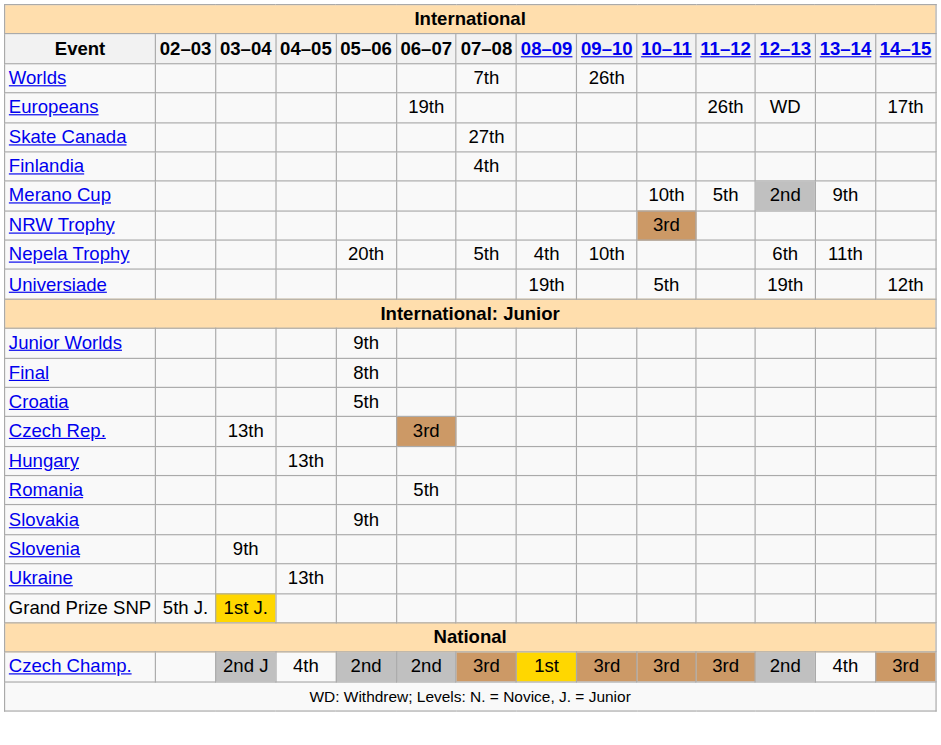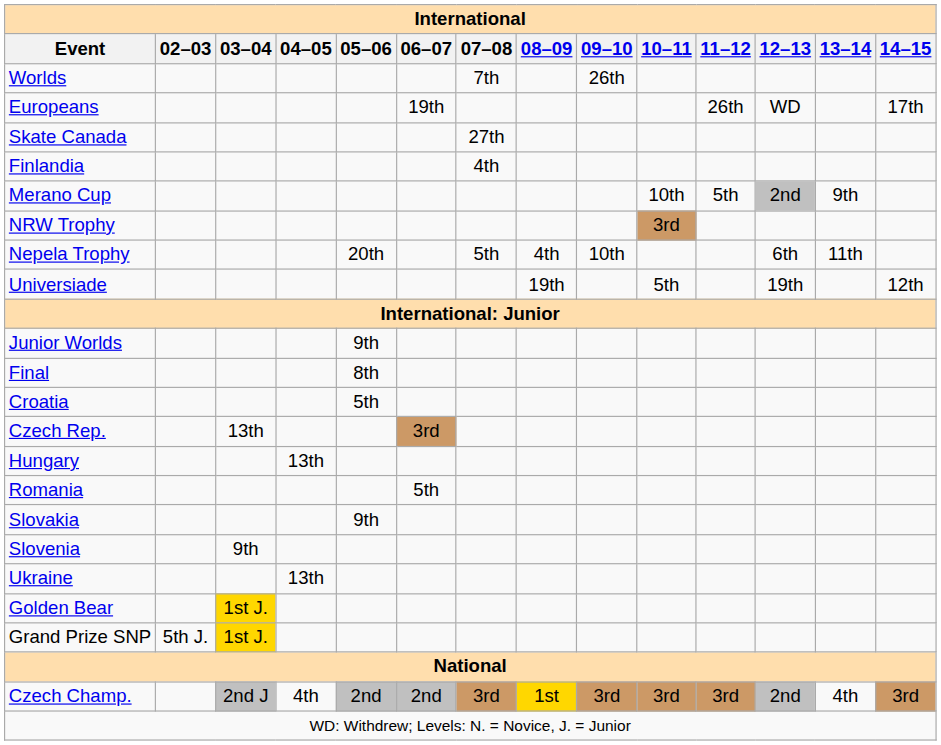 <table class="wikitable" style="text-align:center">
 <tr>
 <th colspan="14" style="background-color: #ffdead; " align="center">International</th>
 </tr>
 <tr>
 <th>Event</th>
 <th>02–03</th>
 <th>03–04</th>
 <th>04–05</th>
 <th>05–06</th>
 <th>06–07</th>
 <th>07–08</th>
 <th><a href='#'>08–09</a></th>
 <th><a href='#'>09–10</a></th>
 <th><a href='#'>10–11</a></th>
 <th><a href='#'>11–12</a></th>
 <th><a href='#'>12–13</a></th>
 <th><a href='#'>13–14</a></th>
 <th><a href='#'>14–15</a></th>
 </tr>
 <tr>
 <td align=left><a href='#'>Worlds</a></td>
 <td></td>
 <td></td>
 <td></td>
 <td></td>
 <td></td>
 <td>7th</td>
 <td></td>
 <td>26th</td>
 <td></td>
 <td></td>
 <td></td>
 <td></td>
 <td></td>
 </tr>
 <tr>
 <td align=left><a href='#'>Europeans</a></td>
 <td></td>
 <td></td>
 <td></td>
 <td></td>
 <td>19th</td>
 <td></td>
 <td></td>
 <td></td>
 <td></td>
 <td>26th</td>
 <td>WD</td>
 <td></td>
 <td>17th</td>
 </tr>
 <tr>
 <td align=left> <a href='#'>Skate Canada</a></td>
 <td></td>
 <td></td>
 <td></td>
 <td></td>
 <td></td>
 <td>27th</td>
 <td></td>
 <td></td>
 <td></td>
 <td></td>
 <td></td>
 <td></td>
 <td></td>
 </tr>
 <tr>
 <td align="left"><a href='#'>Finlandia</a></td>
 <td></td>
 <td></td>
 <td></td>
 <td></td>
 <td></td>
 <td>4th</td>
 <td></td>
 <td></td>
 <td></td>
 <td></td>
 <td></td>
 <td></td>
 <td></td>
 </tr>
 <tr>
 <td align="left"><a href='#'>Merano Cup</a></td>
 <td></td>
 <td></td>
 <td></td>
 <td></td>
 <td></td>
 <td></td>
 <td></td>
 <td></td>
 <td>10th</td>
 <td>5th</td>
 <td bgcolor="silver">2nd</td>
 <td>9th</td>
 <td></td>
 </tr>
 <tr>
 <td align="left"><a href='#'>NRW Trophy</a></td>
 <td></td>
 <td></td>
 <td></td>
 <td></td>
 <td></td>
 <td></td>
 <td></td>
 <td></td>
 <td bgcolor="cc9966">3rd</td>
 <td></td>
 <td></td>
 <td></td>
 <td></td>
 </tr>
 <tr>
 <td align="left"><a href='#'>Nepela Trophy</a></td>
 <td></td>
 <td></td>
 <td></td>
 <td>20th</td>
 <td></td>
 <td>5th</td>
 <td>4th</td>
 <td>10th</td>
 <td></td>
 <td></td>
 <td>6th</td>
 <td>11th</td>
 <td></td>
 </tr>
 <tr>
 <td align="left"><a href='#'>Universiade</a></td>
 <td></td>
 <td></td>
 <td></td>
 <td></td>
 <td></td>
 <td></td>
 <td>19th</td>
 <td></td>
 <td>5th</td>
 <td></td>
 <td>19th</td>
 <td></td>
 <td>12th</td>
 </tr>
 <tr>
 <th colspan="14" style="background-color: #ffdead; " align="center">International: Junior</th>
 </tr>
 <tr>
 <td align="left"><a href='#'>Junior Worlds</a></td>
 <td></td>
 <td></td>
 <td></td>
 <td>9th</td>
 <td></td>
 <td></td>
 <td></td>
 <td></td>
 <td></td>
 <td></td>
 <td></td>
 <td></td>
 <td></td>
 </tr>
 <tr>
 <td align="left"> <a href='#'>Final</a></td>
 <td></td>
 <td></td>
 <td></td>
 <td>8th</td>
 <td></td>
 <td></td>
 <td></td>
 <td></td>
 <td></td>
 <td></td>
 <td></td>
 <td></td>
 <td></td>
 </tr>
 <tr>
 <td align="left"> <a href='#'>Croatia</a></td>
 <td></td>
 <td></td>
 <td></td>
 <td>5th</td>
 <td></td>
 <td></td>
 <td></td>
 <td></td>
 <td></td>
 <td></td>
 <td></td>
 <td></td>
 <td></td>
 </tr>
 <tr>
 <td align="left"> <a href='#'>Czech Rep.</a></td>
 <td></td>
 <td>13th</td>
 <td></td>
 <td></td>
 <td bgcolor="cc9966">3rd</td>
 <td></td>
 <td></td>
 <td></td>
 <td></td>
 <td></td>
 <td></td>
 <td></td>
 <td></td>
 </tr>
 <tr>
 <td align="left"> <a href='#'>Hungary</a></td>
 <td></td>
 <td></td>
 <td>13th</td>
 <td></td>
 <td></td>
 <td></td>
 <td></td>
 <td></td>
 <td></td>
 <td></td>
 <td></td>
 <td></td>
 <td></td>
 </tr>
 <tr>
 <td align="left"> <a href='#'>Romania</a></td>
 <td></td>
 <td></td>
 <td></td>
 <td></td>
 <td>5th</td>
 <td></td>
 <td></td>
 <td></td>
 <td></td>
 <td></td>
 <td></td>
 <td></td>
 <td></td>
 </tr>
 <tr>
 <td align="left"> <a href='#'>Slovakia</a></td>
 <td></td>
 <td></td>
 <td></td>
 <td>9th</td>
 <td></td>
 <td></td>
 <td></td>
 <td></td>
 <td></td>
 <td></td>
 <td></td>
 <td></td>
 <td></td>
 </tr>
 <tr>
 <td align="left"> <a href='#'>Slovenia</a></td>
 <td></td>
 <td>9th</td>
 <td></td>
 <td></td>
 <td></td>
 <td></td>
 <td></td>
 <td></td>
 <td></td>
 <td></td>
 <td></td>
 <td></td>
 <td></td>
 </tr>
 <tr>
 <td align="left"> <a href='#'>Ukraine</a></td>
 <td></td>
 <td></td>
 <td>13th</td>
 <td></td>
 <td></td>
 <td></td>
 <td></td>
 <td></td>
 <td></td>
 <td></td>
 <td></td>
 <td></td>
 <td></td>
 </tr>
 <tr>
+<td align="left"><a href='#'>Golden Bear</a></td>
+<td></td>
+<td bgcolor="gold">1st J.</td>
+<td></td>
+<td></td>
+<td></td>
+<td></td>
+<td></td>
+<td></td>
+<td></td>
+<td></td>
+<td></td>
+<td></td>
+<td></td>
+</tr>
+<tr>
 <td align="left">Grand Prize SNP</td>
 <td>5th J.</td>
 <td bgcolor="gold">1st J.</td>
 <td></td>
 <td></td>
 <td></td>
 <td></td>
 <td></td>
 <td></td>
 <td></td>
 <td></td>
 <td></td>
 <td></td>
 <td></td>
 </tr>
 <tr>
 <th colspan="14" style="background-color: #ffdead; " align="center">National</th>
 </tr>
 <tr>
 <td align="left"><a href='#'>Czech Champ.</a></td>
 <td></td>
 <td bgcolor="silver">2nd J</td>
 <td>4th</td>
 <td bgcolor="silver">2nd</td>
 <td bgcolor="silver">2nd</td>
 <td bgcolor="cc9966">3rd</td>
 <td bgcolor="gold">1st</td>
 <td bgcolor="cc9966">3rd</td>
 <td bgcolor="cc9966">3rd</td>
 <td bgcolor="cc9966">3rd</td>
 <td bgcolor="silver">2nd</td>
 <td>4th</td>
 <td bgcolor="cc9966">3rd</td>
 </tr>
 <tr>
 <td colspan="14" align="center"><small> WD: Withdrew; Levels: N. = Novice, J. = Junior </small></td>
 </tr>
 </table>
